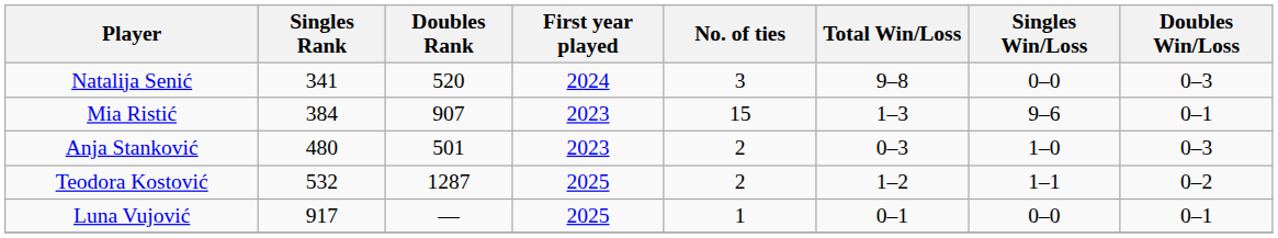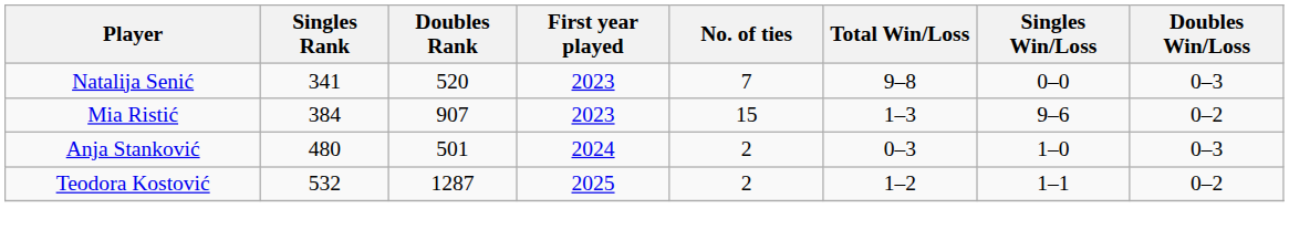 <table width=75% class="wikitable">
 <tr>
 <th width=20%>Player</th>
 <th width=10%>Singles Rank</th>
 <th width=10%>Doubles Rank</th>
 <th width=12%>First year played</th>
 <th width=12%>No. of ties</th>
 <th width=12%>Total Win/Loss</th>
 <th width=12%>Singles Win/Loss</th>
 <th width=12%>Doubles Win/Loss</th>
 </tr>
 <tr>
 <td align="center"><a href='#'>Natalija Senić</a></td>
 <td align="center">341</td>
 <td align="center">520</td>
-<td align="center"><a href='#'>2024</a></td>
-<td align="center">3</td>
+<td align="center"><a href='#'>2023</a></td>
+<td align="center">7</td>
 <td align="center">9–8</td>
 <td align="center">0–0</td>
 <td align="center">0–3</td>
 </tr>
 <tr>
 <td align="center"><a href='#'>Mia Ristić</a></td>
 <td align="center">384</td>
 <td align="center">907</td>
 <td align="center"><a href='#'>2023</a></td>
 <td align="center">15</td>
 <td align="center">1–3</td>
 <td align="center">9–6</td>
-<td align="center">0–1</td>
+<td align="center">0–2</td>
 </tr>
 <tr>
 <td align="center"><a href='#'>Anja Stanković</a></td>
 <td align="center">480</td>
 <td align="center">501</td>
-<td align="center"><a href='#'>2023</a></td>
+<td align="center"><a href='#'>2024</a></td>
 <td align="center">2</td>
 <td align="center">0–3</td>
 <td align="center">1–0</td>
 <td align="center">0–3</td>
 </tr>
 <tr>
 <td align="center"><a href='#'>Teodora Kostović</a></td>
 <td align="center">532</td>
 <td align="center">1287</td>
 <td align="center"><a href='#'>2025</a></td>
 <td align="center">2</td>
 <td align="center">1–2</td>
 <td align="center">1–1</td>
 <td align="center">0–2</td>
 </tr>
 <tr>
-<td align="center"><a href='#'>Luna Vujović</a></td>
-<td align="center">917</td>
-<td align="center">—</td>
-<td align="center"><a href='#'>2025</a></td>
-<td align="center">1</td>
-<td align="center">0–1</td>
-<td align="center">0–0</td>
-<td align="center">0–1</td>
-</tr>
-<tr>
 </tr>
 </table>
